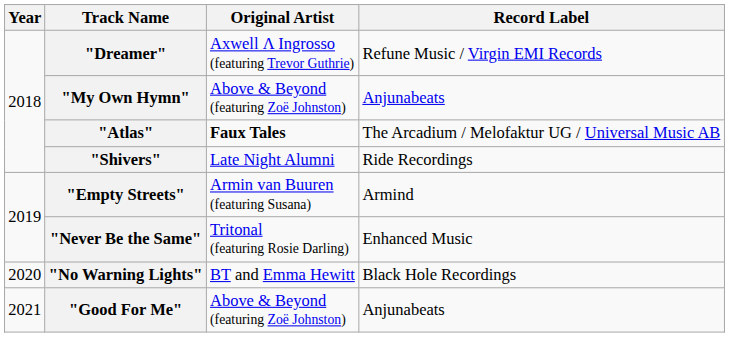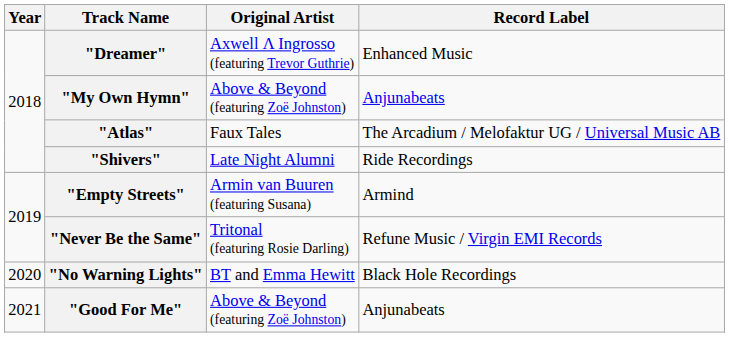 <table class="wikitable plainrowheaders">
 <tr>
 <th>Year</th>
 <th>Track Name</th>
 <th>Original Artist</th>
 <th>Record Label</th>
 </tr>
 <tr>
 <td rowspan ="4">2018</td>
 <th scope="row">"Dreamer"</th>
 <td><a href='#'>Axwell Λ Ingrosso</a> <br><small>(featuring <a href='#'>Trevor Guthrie</a>)</small></td>
-<td>Refune Music / <a href='#'>Virgin EMI Records</a></td>
+<td>Enhanced Music</td>
 </tr>
 <tr>
 <th scope="row">"My Own Hymn"</th>
 <td><a href='#'>Above & Beyond</a> <br><small>(featuring <a href='#'>Zoë Johnston</a>)</small></td>
 <td><a href='#'>Anjunabeats</a></td>
 </tr>
 <tr>
 <th scope="row">"Atlas"</th>
-<td><strong>Faux Tales</strong></td>
+<td>Faux Tales</td>
 <td>The Arcadium / Melofaktur UG / <a href='#'>Universal Music AB</a></td>
 </tr>
 <tr>
 <th scope="row">"Shivers"</th>
 <td><a href='#'>Late Night Alumni</a></td>
 <td>Ride Recordings</td>
 </tr>
 <tr>
 <td rowspan="2">2019</td>
 <th scope="row">"Empty Streets"</th>
 <td><a href='#'>Armin van Buuren</a> <br><small>(featuring Susana)</small></td>
 <td>Armind</td>
 </tr>
 <tr>
 <th scope="row">"Never Be the Same"</th>
 <td><a href='#'>Tritonal</a> <br><small>(featuring Rosie Darling)</small></td>
-<td>Enhanced Music</td>
+<td>Refune Music / <a href='#'>Virgin EMI Records</a></td>
 </tr>
 <tr>
 <td>2020</td>
 <th scope="row">"No Warning Lights"</th>
 <td><a href='#'>BT</a> and <a href='#'>Emma Hewitt</a></td>
 <td>Black Hole Recordings</td>
 </tr>
 <tr>
 <td>2021</td>
 <th scope="row">"Good For Me"</th>
 <td><a href='#'>Above & Beyond</a> <br><small>(featuring <a href='#'>Zoë Johnston</a>)</small></td>
 <td>Anjunabeats</td>
 </tr>
 </table>
